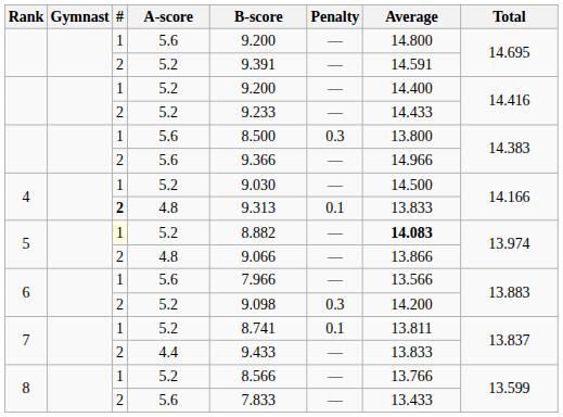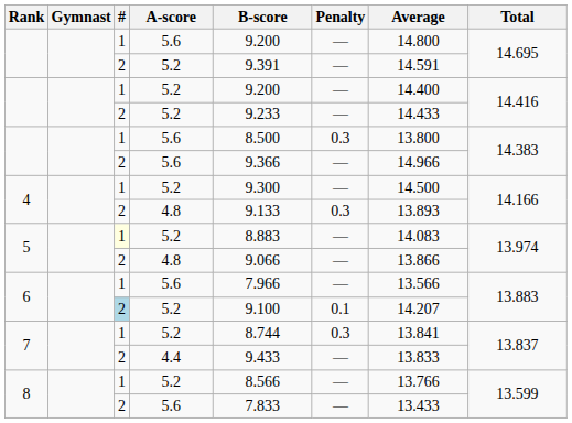 <table class="wikitable" style="text-align:center">
 <tr>
 <th>Rank</th>
 <th>Gymnast</th>
 <th>#</th>
 <th style="width:5em">A-score</th>
 <th style="width:6em">B-score</th>
 <th style="width:3em">Penalty</th>
 <th style="width:6em">Average</th>
 <th style="width:6em">Total</th>
 </tr>
 <tr>
 <td rowspan=2></td>
 <td rowspan=2 align=left></td>
 <td>1</td>
 <td>5.6</td>
 <td>9.200</td>
 <td>—</td>
 <td>14.800</td>
 <td rowspan=2>14.695</td>
 </tr>
 <tr>
 <td>2</td>
 <td>5.2</td>
 <td>9.391</td>
 <td>—</td>
 <td>14.591</td>
 </tr>
 <tr>
 <td rowspan=2></td>
 <td rowspan=2 align=left></td>
 <td>1</td>
 <td>5.2</td>
 <td>9.200</td>
 <td>—</td>
 <td>14.400</td>
 <td rowspan=2>14.416</td>
 </tr>
 <tr>
 <td>2</td>
 <td>5.2</td>
 <td>9.233</td>
 <td>—</td>
 <td>14.433</td>
 </tr>
 <tr>
 <td rowspan=2></td>
 <td rowspan=2 align=left></td>
 <td>1</td>
 <td>5.6</td>
 <td>8.500</td>
 <td>0.3</td>
 <td>13.800</td>
 <td rowspan=2>14.383</td>
 </tr>
 <tr>
 <td>2</td>
 <td>5.6</td>
 <td>9.366</td>
 <td>—</td>
 <td>14.966</td>
 </tr>
 <tr>
 <td rowspan=2>4</td>
 <td rowspan=2 align=left></td>
 <td>1</td>
 <td>5.2</td>
-<td>9.030</td>
+<td>9.300</td>
 <td>—</td>
 <td>14.500</td>
 <td rowspan=2>14.166</td>
 </tr>
 <tr>
-<td><strong>2</strong></td>
+<td>2</td>
 <td>4.8</td>
-<td>9.313</td>
-<td>0.1</td>
-<td>13.833</td>
+<td>9.133</td>
+<td>0.3</td>
+<td>13.893</td>
 </tr>
 <tr>
 <td rowspan=2>5</td>
 <td rowspan=2 align=left></td>
 <td style="background: lightyellow;">1</td>
 <td>5.2</td>
-<td>8.882</td>
+<td>8.883</td>
 <td>—</td>
-<td><strong>14.083</strong></td>
+<td>14.083</td>
 <td rowspan=2>13.974</td>
 </tr>
 <tr>
 <td>2</td>
 <td>4.8</td>
 <td>9.066</td>
 <td>—</td>
 <td>13.866</td>
 </tr>
 <tr>
 <td rowspan=2>6</td>
 <td rowspan=2 align=left></td>
 <td>1</td>
 <td>5.6</td>
 <td>7.966</td>
 <td>—</td>
 <td>13.566</td>
 <td rowspan=2>13.883</td>
 </tr>
 <tr>
-<td>2</td>
+<td style="background: lightblue;">2</td>
 <td>5.2</td>
-<td>9.098</td>
-<td>0.3</td>
-<td>14.200</td>
+<td>9.100</td>
+<td>0.1</td>
+<td>14.207</td>
 </tr>
 <tr>
 <td rowspan=2>7</td>
 <td rowspan=2 align=left></td>
 <td>1</td>
 <td>5.2</td>
-<td>8.741</td>
-<td>0.1</td>
-<td>13.811</td>
+<td>8.744</td>
+<td>0.3</td>
+<td>13.841</td>
 <td rowspan=2>13.837</td>
 </tr>
 <tr>
 <td>2</td>
 <td>4.4</td>
 <td>9.433</td>
 <td>—</td>
 <td>13.833</td>
 </tr>
 <tr>
 <td rowspan=2>8</td>
 <td rowspan=2 align=left></td>
 <td>1</td>
 <td>5.2</td>
 <td>8.566</td>
 <td>—</td>
 <td>13.766</td>
 <td rowspan=2>13.599</td>
 </tr>
 <tr>
 <td>2</td>
 <td>5.6</td>
 <td>7.833</td>
 <td>—</td>
 <td>13.433</td>
 </tr>
 </table>
